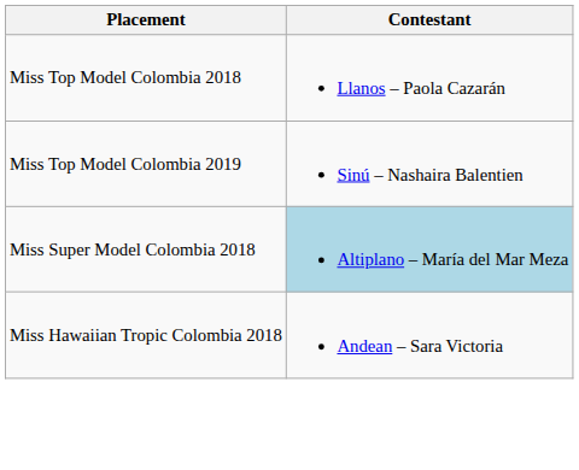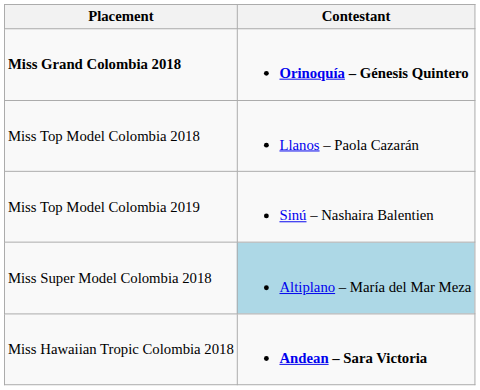 <table class="wikitable sortable" style="font-size: 95%;">
 <tr>
 <th>Placement</th>
 <th>Contestant</th>
+</tr>
+<tr>
+<td><strong>Miss Grand Colombia 2018</strong></td>
+<td><br><ul><li><strong><a href='#'>Orinoquía</a> – Génesis Quintero</strong></li></ul></td>
 </tr>
 <tr>
 <td>Miss Top Model Colombia 2018</td>
 <td><br><ul><li><a href='#'>Llanos</a> – Paola Cazarán</li></ul></td>
 </tr>
 <tr>
 <td>Miss Top Model Colombia 2019</td>
 <td><br><ul><li><a href='#'>Sinú</a> – Nashaira Balentien</li></ul></td>
 </tr>
 <tr>
 <td>Miss Super Model Colombia 2018</td>
 <td style="background: lightblue;"><br><ul><li><a href='#'>Altiplano</a> – María del Mar Meza</li></ul></td>
 </tr>
 <tr>
 <td>Miss Hawaiian Tropic Colombia 2018</td>
-<td><br><ul><li><a href='#'>Andean</a> – Sara Victoria</li></ul></td>
+<td><strong><br><ul><li><a href='#'>Andean</a> – Sara Victoria</li></ul></strong></td>
 </tr>
 </table>
